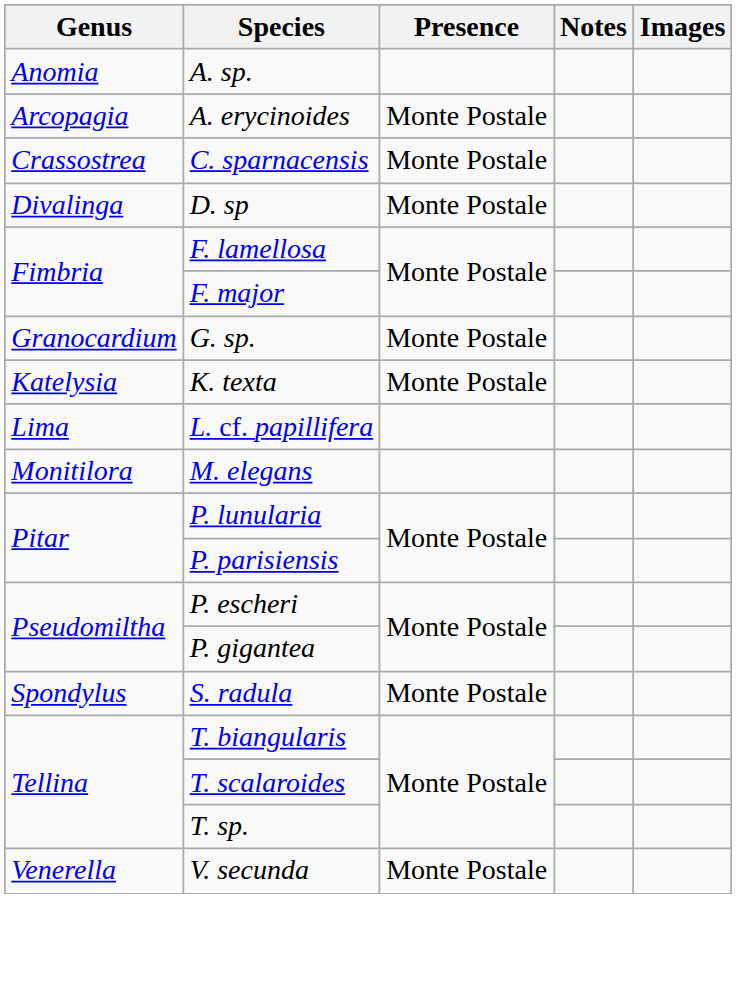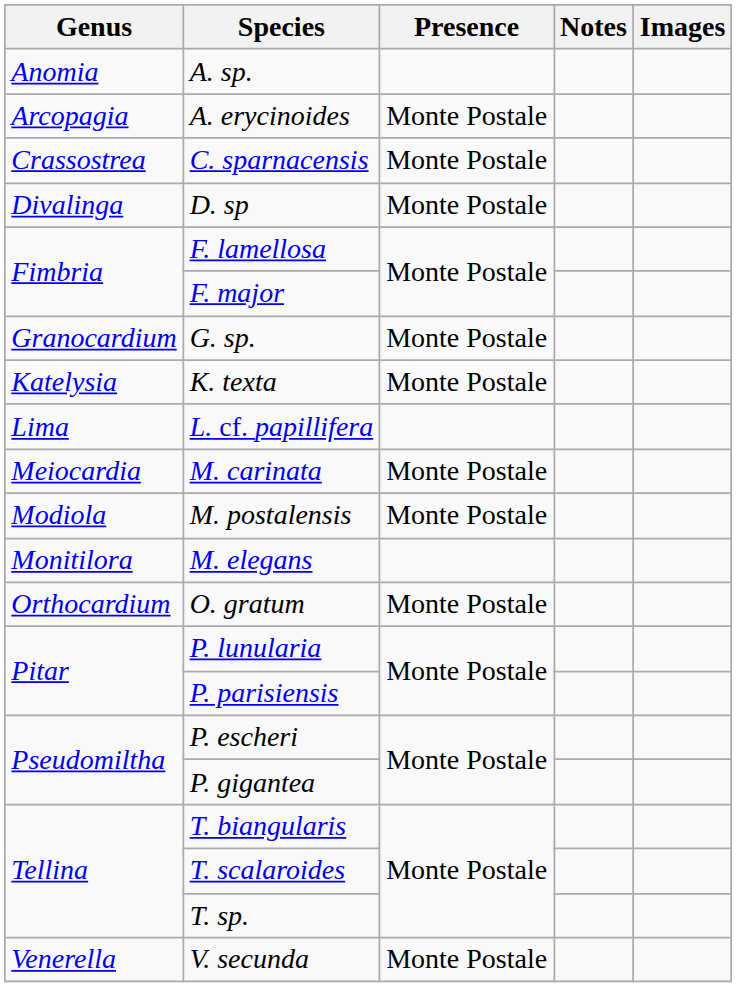 <table class="wikitable" align="center">
 <tr>
 <th>Genus</th>
 <th>Species</th>
 <th>Presence</th>
 <th>Notes</th>
 <th>Images</th>
 </tr>
 <tr>
 <td><em><a href='#'>Anomia</a></em></td>
 <td><em>A. sp.</em></td>
 <td></td>
 <td></td>
 <td></td>
 </tr>
 <tr>
 <td><em><a href='#'>Arcopagia</a></em></td>
 <td><em>A. erycinoides</em></td>
 <td>Monte Postale</td>
 <td></td>
 <td></td>
 </tr>
 <tr>
 <td><em><a href='#'>Crassostrea</a></em></td>
 <td><em><a href='#'>C. sparnacensis</a></em></td>
 <td>Monte Postale</td>
 <td></td>
 <td></td>
 </tr>
 <tr>
 <td><em><a href='#'>Divalinga</a></em></td>
 <td><em>D. sp</em></td>
 <td>Monte Postale</td>
 <td></td>
 <td></td>
 </tr>
 <tr>
 <td rowspan="2"><em><a href='#'>Fimbria</a></em></td>
 <td><em><a href='#'>F. lamellosa</a></em></td>
 <td rowspan="2">Monte Postale</td>
 <td></td>
 <td></td>
 </tr>
 <tr>
 <td><em><a href='#'>F. major</a></em></td>
 <td></td>
 <td></td>
 </tr>
 <tr>
 <td><em><a href='#'>Granocardium</a></em></td>
 <td><em>G. sp.</em></td>
 <td>Monte Postale</td>
 <td></td>
 <td></td>
 </tr>
 <tr>
 <td><em><a href='#'>Katelysia</a></em></td>
 <td><em>K. texta</em></td>
 <td>Monte Postale</td>
 <td></td>
 <td></td>
 </tr>
 <tr>
 <td><em><a href='#'>Lima</a></em></td>
 <td><a href='#'><em>L.</em> cf. <em>papillifera</em></a></td>
 <td></td>
 <td></td>
 <td></td>
 </tr>
 <tr>
+<td><em><a href='#'>Meiocardia</a></em></td>
+<td><em><a href='#'>M. carinata</a></em></td>
+<td>Monte Postale</td>
+<td></td>
+<td></td>
+</tr>
+<tr>
+<td><em><a href='#'>Modiola</a></em></td>
+<td><em>M. postalensis</em></td>
+<td>Monte Postale</td>
+<td></td>
+<td></td>
+</tr>
+<tr>
 <td><em><a href='#'>Monitilora</a></em></td>
 <td><em><a href='#'>M. elegans</a></em></td>
 <td></td>
+<td></td>
+<td></td>
+</tr>
+<tr>
+<td><em><a href='#'>Orthocardium</a></em></td>
+<td><em>O. gratum</em></td>
+<td>Monte Postale</td>
 <td></td>
 <td></td>
 </tr>
 <tr>
 <td rowspan="2"><em><a href='#'>Pitar</a></em></td>
 <td><em><a href='#'>P. lunularia</a></em></td>
 <td rowspan="2">Monte Postale</td>
 <td></td>
 <td></td>
 </tr>
 <tr>
 <td><em><a href='#'>P. parisiensis</a></em></td>
 <td></td>
 <td></td>
 </tr>
 <tr>
 <td rowspan="2"><em><a href='#'>Pseudomiltha</a></em></td>
 <td><em>P. escheri</em></td>
 <td rowspan="2">Monte Postale</td>
 <td></td>
 <td></td>
 </tr>
 <tr>
 <td><em>P. gigantea</em></td>
 <td></td>
 <td></td>
 </tr>
 <tr>
-<td><em><a href='#'>Spondylus</a></em></td>
-<td><em><a href='#'>S. radula</a></em></td>
-<td>Monte Postale</td>
-<td></td>
-<td></td>
-</tr>
-<tr>
 <td rowspan="3"><em><a href='#'>Tellina</a></em></td>
 <td><em><a href='#'>T. biangularis</a></em></td>
 <td rowspan="3">Monte Postale</td>
 <td></td>
 <td></td>
 </tr>
 <tr>
 <td><em><a href='#'>T. scalaroides</a></em></td>
 <td></td>
 <td></td>
 </tr>
 <tr>
 <td><em>T. sp.</em></td>
 <td></td>
 <td></td>
 </tr>
 <tr>
 <td><em><a href='#'>Venerella</a></em></td>
 <td><em>V. secunda</em></td>
 <td>Monte Postale</td>
 <td></td>
 <td></td>
 </tr>
 </table>
